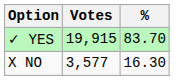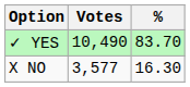 <table class="wikitable">
 <tr>
 <th>Option</th>
 <th>Votes</th>
 <th>%</th>
 </tr>
 <tr>
 <td style=background:#bbf8be>✓ YES</td>
-<td style=background:#bbf8be>19,915</td>
+<td style=background:#bbf8be>10,490</td>
 <td style=background:#bbf8be>83.70</td>
 </tr>
 <tr>
 <td>X NO</td>
 <td>3,577</td>
 <td>16.30</td>
 </tr>
 </table>
